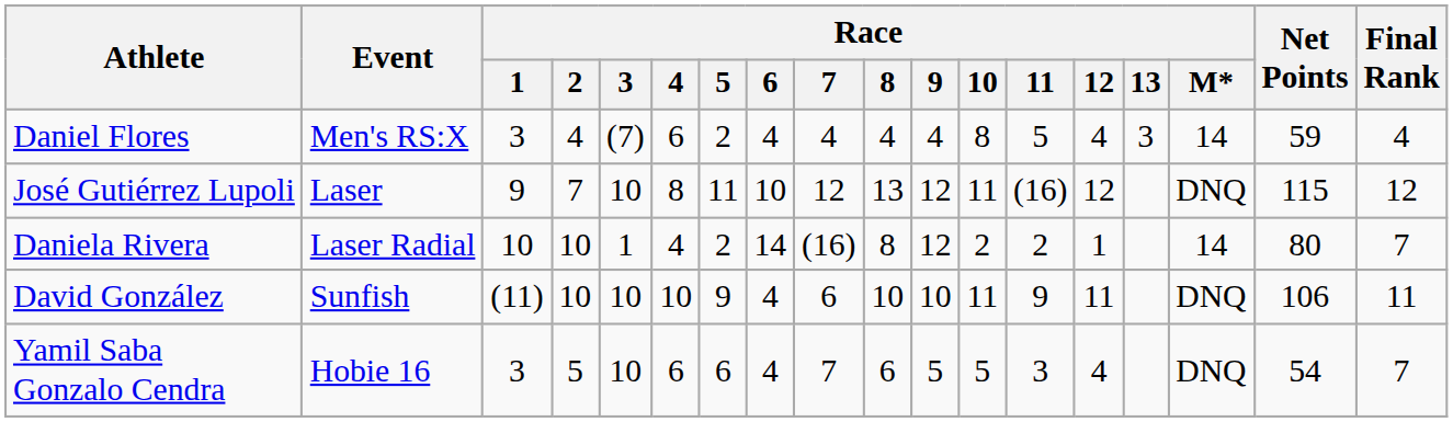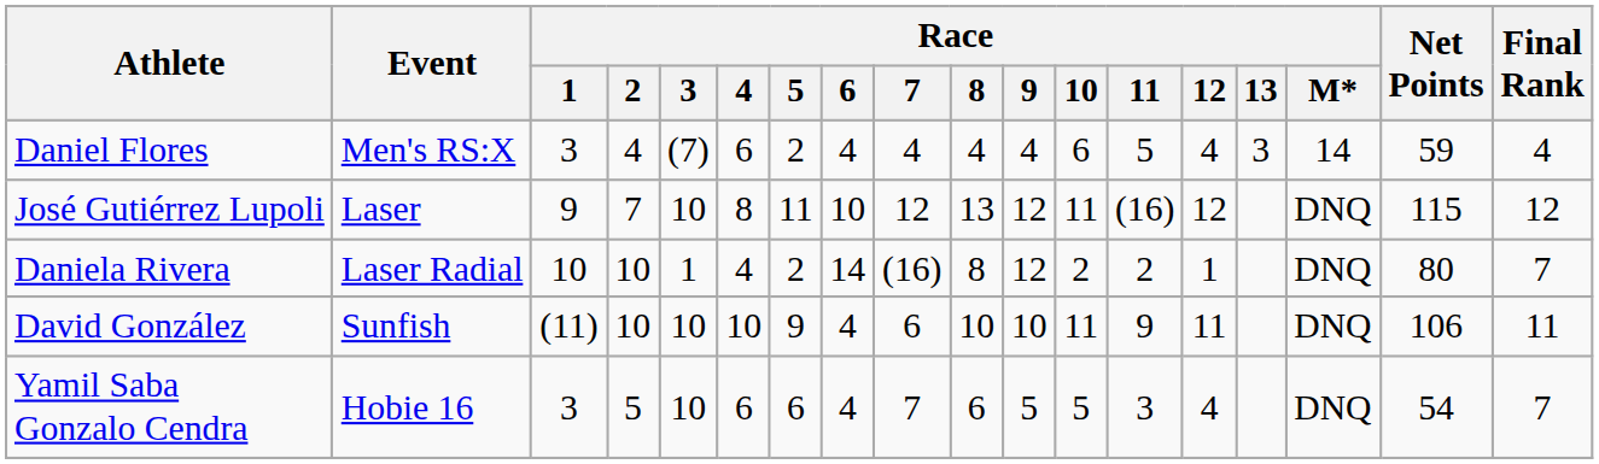 <table class="wikitable" style="font-size:90%">
 <tr>
 <th rowspan=2>Athlete</th>
 <th rowspan=2>Event</th>
 <th colspan=14>Race</th>
 <th rowspan=2>Net<br>Points</th>
 <th rowspan=2>Final<br>Rank</th>
 </tr>
 <tr style="font-size:95%">
 <th>1</th>
 <th>2</th>
 <th>3</th>
 <th>4</th>
 <th>5</th>
 <th>6</th>
 <th>7</th>
 <th>8</th>
 <th>9</th>
 <th>10</th>
 <th>11</th>
 <th>12</th>
 <th>13</th>
 <th>M*</th>
 </tr>
 <tr align=center>
 <td align=left><a href='#'>Daniel Flores</a></td>
 <td align=left><a href='#'>Men's RS:X</a></td>
 <td>3</td>
 <td>4</td>
 <td>(7)</td>
 <td>6</td>
 <td>2</td>
 <td>4</td>
 <td>4</td>
 <td>4</td>
 <td>4</td>
-<td>8</td>
+<td>6</td>
 <td>5</td>
 <td>4</td>
 <td>3</td>
 <td>14</td>
 <td>59</td>
 <td>4</td>
 </tr>
 <tr align=center>
 <td align=left><a href='#'>José Gutiérrez Lupoli</a></td>
 <td align=left><a href='#'>Laser</a></td>
 <td>9</td>
 <td>7</td>
 <td>10</td>
 <td>8</td>
 <td>11</td>
 <td>10</td>
 <td>12</td>
 <td>13</td>
 <td>12</td>
 <td>11</td>
 <td>(16)</td>
 <td>12</td>
 <td></td>
 <td>DNQ</td>
 <td>115</td>
 <td>12</td>
 </tr>
 <tr align=center>
 <td align=left><a href='#'>Daniela Rivera</a></td>
 <td align=left><a href='#'>Laser Radial</a></td>
 <td>10</td>
 <td>10</td>
 <td>1</td>
 <td>4</td>
 <td>2</td>
 <td>14</td>
 <td>(16)</td>
 <td>8</td>
 <td>12</td>
 <td>2</td>
 <td>2</td>
 <td>1</td>
 <td></td>
-<td>14</td>
+<td>DNQ</td>
 <td>80</td>
 <td>7</td>
 </tr>
 <tr align=center>
 <td align=left><a href='#'>David González</a></td>
 <td align=left><a href='#'>Sunfish</a></td>
 <td>(11)</td>
 <td>10</td>
 <td>10</td>
 <td>10</td>
 <td>9</td>
 <td>4</td>
 <td>6</td>
 <td>10</td>
 <td>10</td>
 <td>11</td>
 <td>9</td>
 <td>11</td>
 <td></td>
 <td>DNQ</td>
 <td>106</td>
 <td>11</td>
 </tr>
 <tr align=center>
 <td align=left><a href='#'>Yamil Saba</a><br><a href='#'>Gonzalo Cendra</a></td>
 <td align=left><a href='#'>Hobie 16</a></td>
 <td>3</td>
 <td>5</td>
 <td>10</td>
 <td>6</td>
 <td>6</td>
 <td>4</td>
 <td>7</td>
 <td>6</td>
 <td>5</td>
 <td>5</td>
 <td>3</td>
 <td>4</td>
 <td></td>
 <td>DNQ</td>
 <td>54</td>
 <td>7</td>
 </tr>
 </table>
